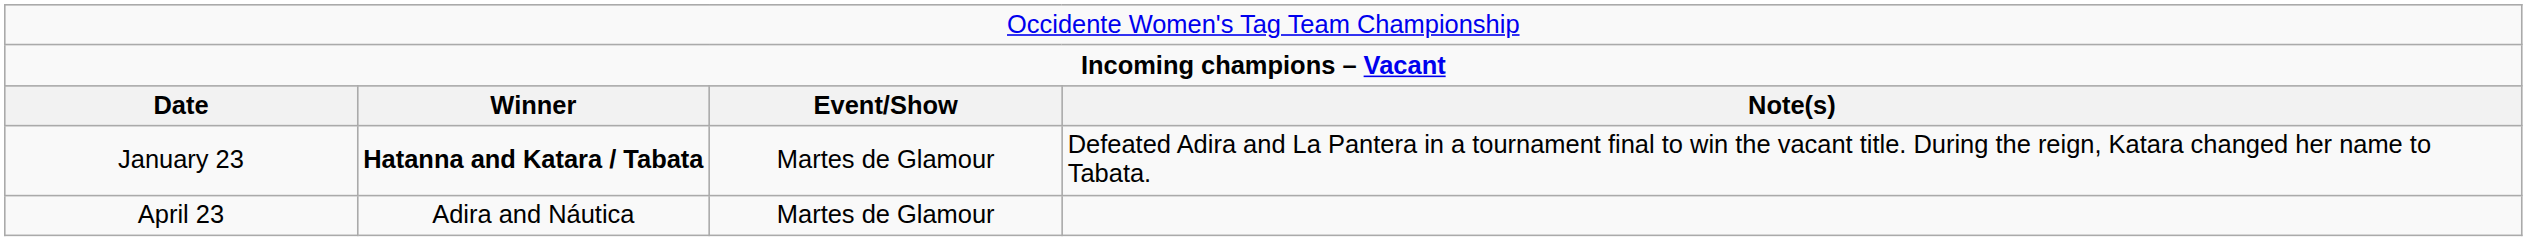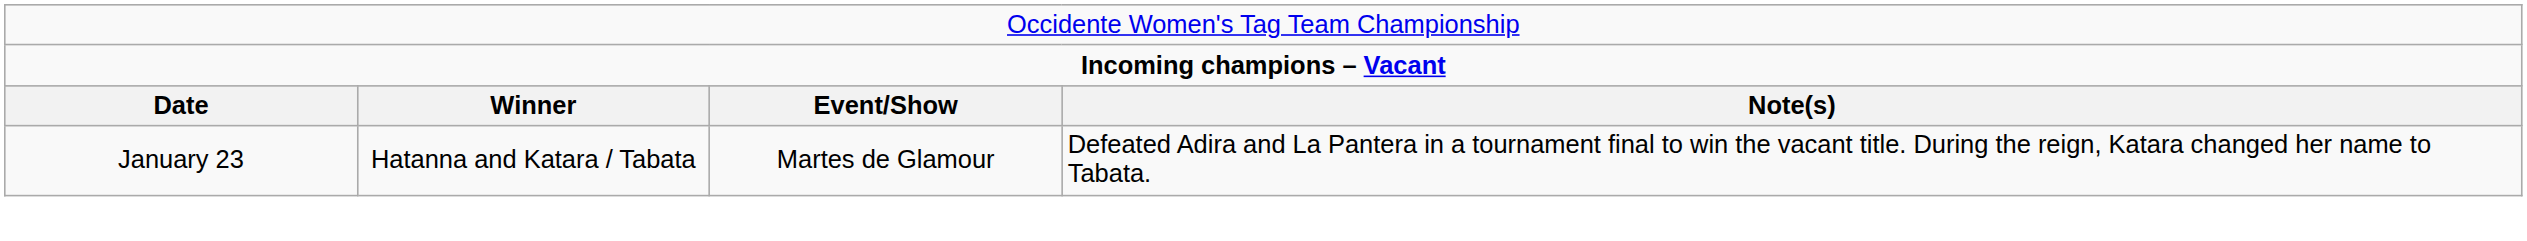 <table class="wikitable" style="text-align:center; width:100%;">
 <tr>
 <td colspan="4" style="text-align: center;"><a href='#'>Occidente Women's Tag Team Championship</a></td>
 </tr>
 <tr>
 <td colspan="4" style="text-align: center;"><strong>Incoming champions – <a href='#'>Vacant</a></strong></td>
 </tr>
 <tr>
 <th width=14%>Date</th>
 <th width=14%>Winner</th>
 <th width=14%>Event/Show</th>
 <th width=58%>Note(s)</th>
 </tr>
 <tr>
 <td>January 23</td>
-<td><strong>Hatanna and Katara / Tabata</strong></td>
+<td>Hatanna and Katara / Tabata</td>
 <td>Martes de Glamour</td>
 <td align=left>Defeated Adira and La Pantera in a tournament final to win the vacant title. During the reign, Katara changed her name to Tabata.</td>
 </tr>
-<tr>
-<td>April 23</td>
-<td>Adira and Náutica</td>
-<td>Martes de Glamour</td>
-<td></td>
-</tr>
 </table>
